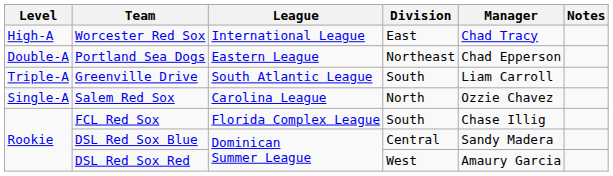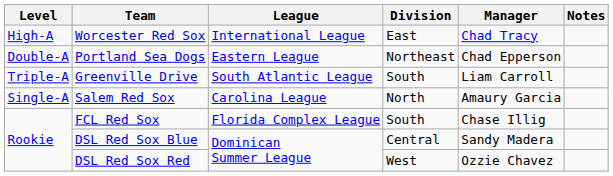 <table class="wikitable" style="text-align:left">
 <tr>
 <th>Level</th>
 <th>Team</th>
 <th>League</th>
 <th>Division</th>
 <th>Manager<br></th>
 <th>Notes</th>
 </tr>
 <tr>
 <td><a href='#'>High-A</a></td>
 <td><a href='#'>Worcester Red Sox</a></td>
 <td><a href='#'>International League</a></td>
 <td>East</td>
 <td><a href='#'>Chad Tracy</a></td>
 <td></td>
 </tr>
 <tr>
 <td><a href='#'>Double-A</a></td>
 <td><a href='#'>Portland Sea Dogs</a></td>
 <td><a href='#'>Eastern League</a></td>
 <td>Northeast</td>
 <td>Chad Epperson</td>
 <td></td>
 </tr>
 <tr>
 <td><a href='#'>Triple-A</a></td>
 <td><a href='#'>Greenville Drive</a></td>
 <td><a href='#'>South Atlantic League</a></td>
 <td>South</td>
 <td>Liam Carroll</td>
 <td></td>
 </tr>
 <tr>
 <td><a href='#'>Single-A</a></td>
 <td><a href='#'>Salem Red Sox</a></td>
 <td><a href='#'>Carolina League</a></td>
 <td>North</td>
-<td>Ozzie Chavez</td>
+<td>Amaury Garcia</td>
 <td></td>
 </tr>
 <tr>
 <td rowspan=3><a href='#'>Rookie</a></td>
 <td><a href='#'>FCL Red Sox</a></td>
 <td><a href='#'>Florida Complex League</a></td>
 <td>South</td>
 <td>Chase Illig</td>
 <td></td>
 </tr>
 <tr>
 <td><a href='#'>DSL Red Sox Blue</a></td>
 <td rowspan=2><a href='#'>Dominican<br>Summer League</a></td>
 <td>Central</td>
 <td>Sandy Madera</td>
 <td></td>
 </tr>
 <tr>
 <td><a href='#'>DSL Red Sox Red</a></td>
 <td>West</td>
-<td>Amaury Garcia</td>
+<td>Ozzie Chavez</td>
 <td></td>
 </tr>
 </table>
